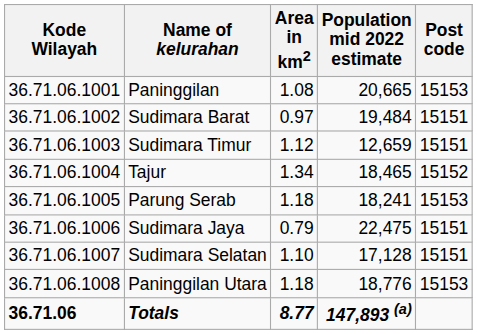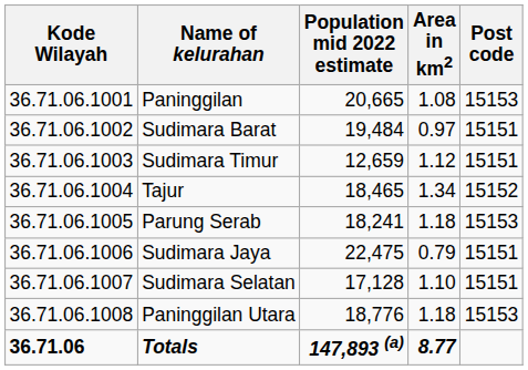 <table class="wikitable">
 <tr>
 <th>Kode <br>Wilayah</th>
 <th>Name of <br> <em>kelurahan</em></th>
+<th>Population<br>mid 2022<br>estimate</th>
 <th>Area <br>in <br>km<sup>2</sup></th>
-<th>Population<br>mid 2022<br>estimate</th>
 <th>Post<br>code</th>
 </tr>
 <tr>
 <td>36.71.06.1001</td>
 <td>Paninggilan</td>
+<td align="right">20,665</td>
 <td align="right">1.08</td>
-<td align="right">20,665</td>
 <td>15153</td>
 </tr>
 <tr>
 <td>36.71.06.1002</td>
 <td>Sudimara Barat</td>
+<td align="right">19,484</td>
 <td align="right">0.97</td>
-<td align="right">19,484</td>
 <td>15151</td>
 </tr>
 <tr>
 <td>36.71.06.1003</td>
 <td>Sudimara Timur</td>
+<td align="right">12,659</td>
 <td align="right">1.12</td>
-<td align="right">12,659</td>
 <td>15151</td>
 </tr>
 <tr>
 <td>36.71.06.1004</td>
 <td>Tajur</td>
+<td align="right">18,465</td>
 <td align="right">1.34</td>
-<td align="right">18,465</td>
 <td>15152</td>
 </tr>
 <tr>
 <td>36.71.06.1005</td>
 <td>Parung Serab</td>
+<td align="right">18,241</td>
 <td align="right">1.18</td>
-<td align="right">18,241</td>
 <td>15153</td>
 </tr>
 <tr>
 <td>36.71.06.1006</td>
 <td>Sudimara Jaya</td>
+<td align="right">22,475</td>
 <td align="right">0.79</td>
-<td align="right">22,475</td>
 <td>15151</td>
 </tr>
 <tr>
 <td>36.71.06.1007</td>
 <td>Sudimara Selatan</td>
+<td align="right">17,128</td>
 <td align="right">1.10</td>
-<td align="right">17,128</td>
 <td>15151</td>
 </tr>
 <tr>
 <td>36.71.06.1008</td>
 <td>Paninggilan Utara</td>
+<td align="right">18,776</td>
 <td align="right">1.18</td>
-<td align="right">18,776</td>
 <td>15153</td>
 </tr>
 <tr>
 <td><strong>36.71.06</strong></td>
 <td><strong><em>Totals</em></strong></td>
+<td align="right"><strong><em>147,893 <sup>(a)</sup></em></strong></td>
 <td align="right"><strong><em>8.77</em></strong></td>
-<td align="right"><strong><em>147,893 <sup>(a)</sup></em></strong></td>
 <td></td>
 </tr>
 </table>
